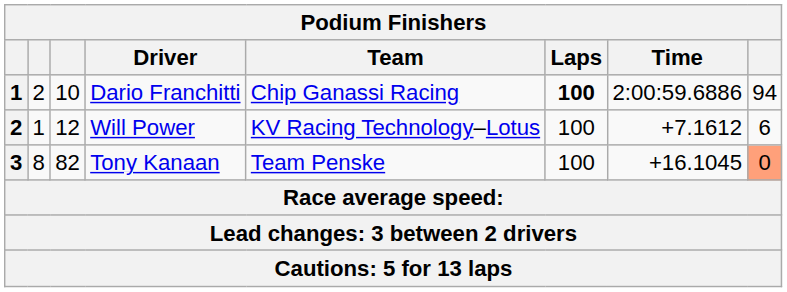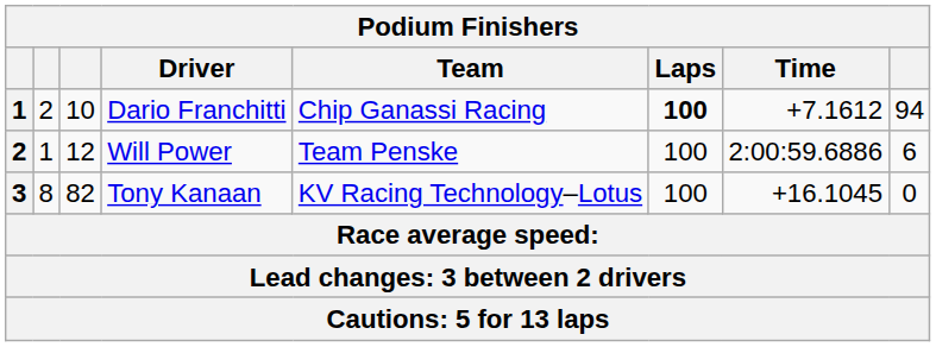 <table class="wikitable" style="font-size:95%;">
 <tr>
 <th colspan=9>Podium Finishers</th>
 </tr>
 <tr>
 <th></th>
 <th></th>
 <th></th>
 <th>Driver</th>
 <th>Team</th>
 <th>Laps</th>
 <th>Time</th>
 <th></th>
 </tr>
 <tr>
 <th>1</th>
 <td align=center>2</td>
 <td align=center>10</td>
 <td> <a href='#'>Dario Franchitti</a></td>
 <td><a href='#'>Chip Ganassi Racing</a></td>
 <td align=center><strong>100</strong></td>
-<td align=right>2:00:59.6886</td>
+<td align=right>+7.1612</td>
 <td align=center>94</td>
 </tr>
 <tr>
 <th>2</th>
 <td align=center>1</td>
 <td align=center>12</td>
 <td> <a href='#'>Will Power</a></td>
-<td><a href='#'>KV Racing Technology</a>–<a href='#'>Lotus</a></td>
+<td><a href='#'>Team Penske</a></td>
 <td align=center>100</td>
-<td align=right>+7.1612</td>
+<td align=right>2:00:59.6886</td>
 <td align=center>6</td>
 </tr>
 <tr>
 <th>3</th>
 <td align=center>8</td>
 <td align=center>82</td>
 <td> <a href='#'>Tony Kanaan</a></td>
-<td><a href='#'>Team Penske</a></td>
+<td><a href='#'>KV Racing Technology</a>–<a href='#'>Lotus</a></td>
 <td align=center>100</td>
 <td align=right>+16.1045</td>
-<td align=center style="background: lightsalmon;">0</td>
+<td align=center>0</td>
 </tr>
 <tr>
 <th colspan=9>Race average speed: </th>
 </tr>
 <tr>
 <th colspan=9>Lead changes: 3 between 2 drivers</th>
 </tr>
 <tr>
 <th colspan=9>Cautions: 5 for 13 laps</th>
 </tr>
 </table>
